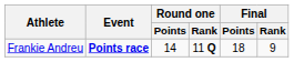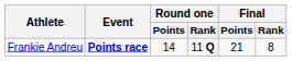 <table class=wikitable style=font-size:90%;text-align:center>
 <tr>
 <th rowspan=2>Athlete</th>
 <th rowspan=2>Event</th>
 <th colspan=2>Round one</th>
 <th colspan=2>Final</th>
 </tr>
 <tr style=font-size:95%>
 <th>Points</th>
 <th>Rank</th>
 <th>Points</th>
 <th>Rank</th>
 </tr>
 <tr>
 <td align=left><a href='#'>Frankie Andreu</a></td>
 <td align=left><strong><a href='#'>Points race</a></strong></td>
 <td>14</td>
 <td>11 <strong>Q</strong></td>
-<td>18</td>
-<td>9</td>
+<td>21</td>
+<td>8</td>
 </tr>
 </table>
